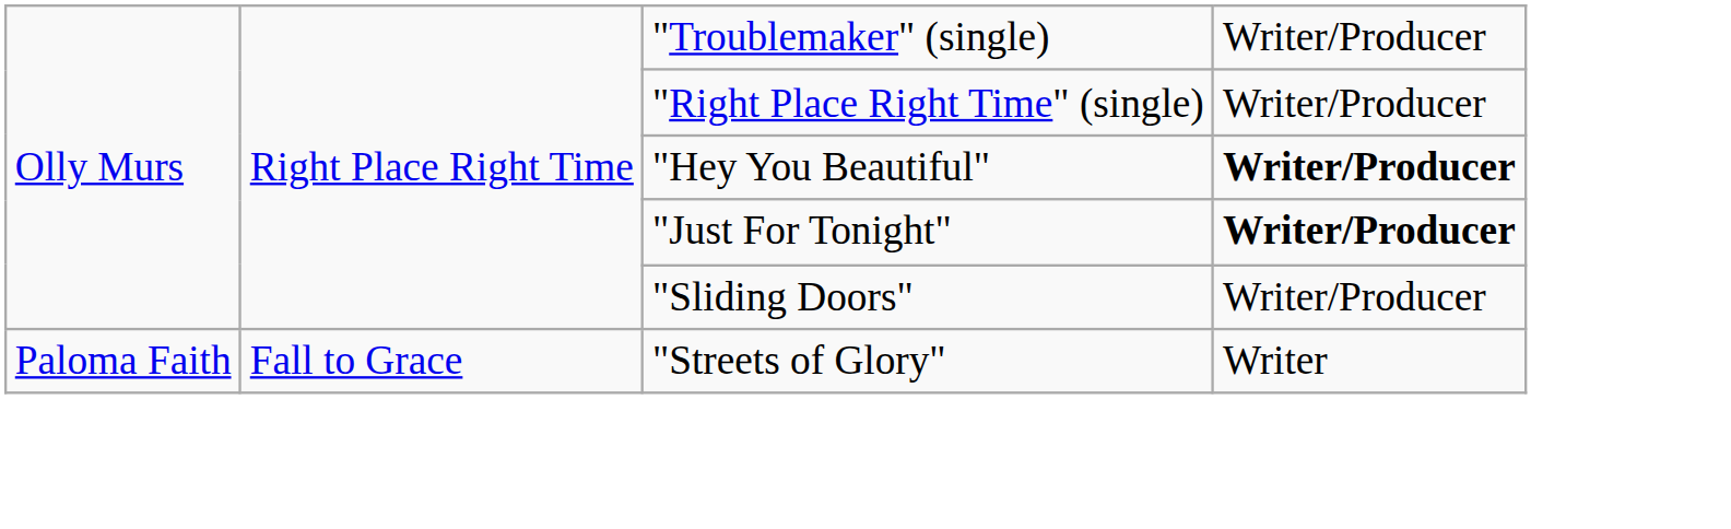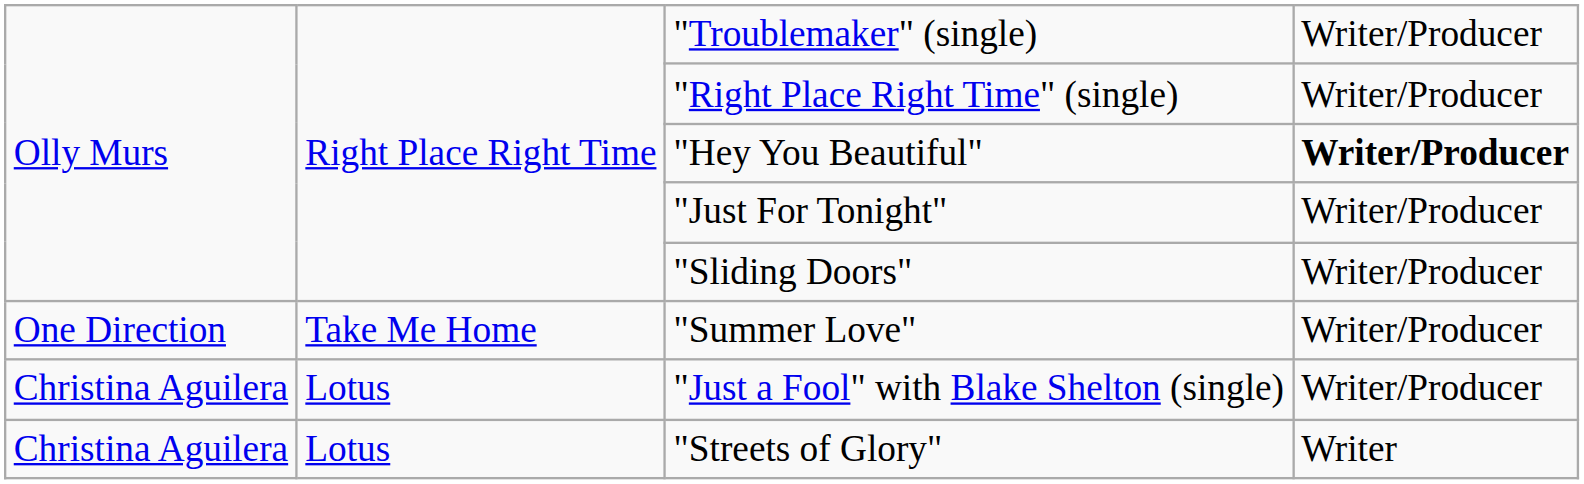 <table class="wikitable">
 <tr>
 <td rowspan="5"><a href='#'>Olly Murs</a></td>
 <td rowspan="5"><a href='#'>Right Place Right Time</a></td>
 <td>"<a href='#'>Troublemaker</a>" (single)</td>
 <td>Writer/Producer</td>
 </tr>
 <tr>
 <td>"<a href='#'>Right Place Right Time</a>" (single)</td>
 <td>Writer/Producer</td>
 </tr>
 <tr>
 <td>"Hey You Beautiful"</td>
 <td><strong>Writer/Producer</strong></td>
 </tr>
 <tr>
 <td>"Just For Tonight"</td>
-<td><strong>Writer/Producer</strong></td>
+<td>Writer/Producer</td>
 </tr>
 <tr>
 <td>"Sliding Doors"</td>
 <td>Writer/Producer</td>
 </tr>
 <tr>
-<td><a href='#'>Paloma Faith</a></td>
-<td><a href='#'>Fall to Grace</a></td>
+<td><a href='#'>One Direction</a></td>
+<td><a href='#'>Take Me Home</a></td>
+<td>"Summer Love"</td>
+<td>Writer/Producer</td>
+</tr>
+<tr>
+<td><a href='#'>Christina Aguilera</a></td>
+<td><a href='#'>Lotus</a></td>
+<td>"<a href='#'>Just a Fool</a>" with <a href='#'>Blake Shelton</a> (single)</td>
+<td>Writer/Producer</td>
+</tr>
+<tr>
+<td><a href='#'>Christina Aguilera</a></td>
+<td><a href='#'>Lotus</a></td>
 <td>"Streets of Glory"</td>
 <td>Writer</td>
 </tr>
 </table>
